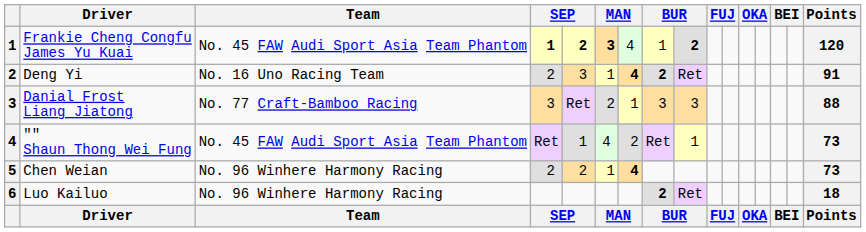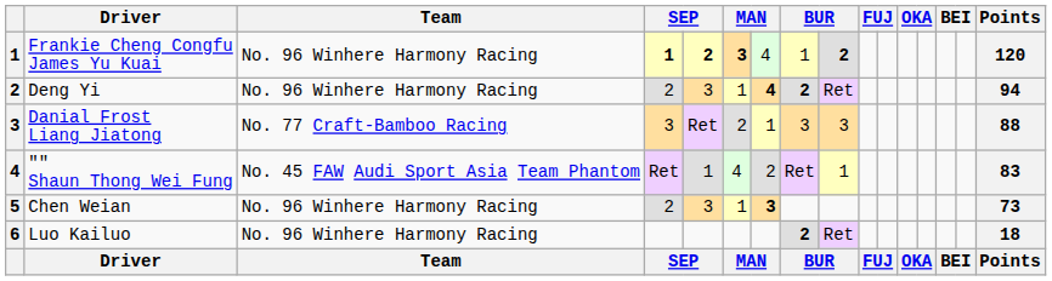 <table class="wikitable" style="font-size: 85%; text-align:center;">
 <tr>
 <th></th>
 <th>Driver</th>
 <th>Team</th>
 <th colspan="2"><a href='#'>SEP</a><br></th>
 <th colspan="2"><a href='#'>MAN</a><br></th>
 <th colspan="2"><a href='#'>BUR</a><br></th>
 <th colspan="2"><a href='#'>FUJ</a><br></th>
 <th colspan="2"><a href='#'>OKA</a><br></th>
 <th colspan="2">BEI<br></th>
 <th>Points</th>
 </tr>
 <tr>
 <th>1</th>
 <td align="left"> <a href='#'>Frankie Cheng Congfu</a><br> <a href='#'>James Yu Kuai</a></td>
-<td align="left"> No. 45 <a href='#'>FAW</a> <a href='#'>Audi Sport Asia</a> <a href='#'>Team Phantom</a></td>
+<td align="left"> No. 96 Winhere Harmony Racing</td>
 <td style="background:#FFFFBF;"> <strong>1</strong></td>
 <td style="background:#FFFFBF;"> <strong>2</strong></td>
 <td style="background:#FFDF9F;"> <strong>3</strong></td>
 <td style="background:#DFFFDF;">4</td>
 <td style="background:#FFFFBF;"> 1</td>
 <td style="background:#DFDFDF;"> <strong>2</strong></td>
 <td></td>
 <td></td>
 <td></td>
 <td></td>
 <td></td>
 <td></td>
 <th>120</th>
 </tr>
 <tr>
 <th>2</th>
 <td align="left"> Deng Yi</td>
-<td align="left"> No. 16 Uno Racing Team</td>
+<td align="left"> No. 96 Winhere Harmony Racing</td>
 <td style="background:#DFDFDF;"> 2</td>
 <td style="background:#FFDF9F;"> 3</td>
 <td style="background:#FFFFBF;"> 1</td>
 <td style="background:#FFDF9F;"> <strong>4</strong></td>
 <td style="background:#DFDFDF;"> <strong>2</strong></td>
 <td style="background:#EFCFFF;">Ret</td>
 <td></td>
 <td></td>
 <td></td>
 <td></td>
 <td></td>
 <td></td>
-<th>91</th>
+<th>94</th>
 </tr>
 <tr>
 <th>3</th>
 <td align="left"> <a href='#'>Danial Frost</a><br> <a href='#'>Liang Jiatong</a></td>
 <td align="left"> No. 77 <a href='#'>Craft-Bamboo Racing</a></td>
 <td style="background:#FFDF9F;"> 3</td>
 <td style="background:#EFCFFF;">Ret</td>
 <td style="background:#DFDFDF;"> 2</td>
 <td style="background:#FFFFBF;"> 1</td>
 <td style="background:#FFDF9F;"> 3</td>
 <td style="background:#FFDF9F;"> 3</td>
 <td></td>
 <td></td>
 <td></td>
 <td></td>
 <td></td>
 <td></td>
 <th>88</th>
 </tr>
 <tr>
 <th>4</th>
 <td align="left"> ""<br> <a href='#'>Shaun Thong Wei Fung</a></td>
 <td align="left"> No. 45 <a href='#'>FAW</a> <a href='#'>Audi Sport Asia</a> <a href='#'>Team Phantom</a></td>
 <td style="background:#EFCFFF;">Ret</td>
 <td style="background:#DFDFDF;"> 1</td>
 <td style="background:#DFFFDF;">4</td>
 <td style="background:#DFDFDF;"> 2</td>
 <td style="background:#EFCFFF;">Ret</td>
 <td style="background:#FFFFBF;"> 1</td>
 <td></td>
 <td></td>
 <td></td>
 <td></td>
 <td></td>
 <td></td>
-<th>73</th>
+<th>83</th>
 </tr>
 <tr>
 <th>5</th>
 <td align="left"> Chen Weian</td>
 <td align="left"> No. 96 Winhere Harmony Racing</td>
 <td style="background:#DFDFDF;"> 2</td>
-<td style="background:#FFDF9F;"> 2</td>
+<td style="background:#FFDF9F;"> 3</td>
 <td style="background:#FFFFBF;"> 1</td>
-<td style="background:#FFDF9F;"> <strong>4</strong></td>
+<td style="background:#FFDF9F;"> <strong>3</strong></td>
 <td></td>
 <td></td>
 <td></td>
 <td></td>
 <td></td>
 <td></td>
 <td></td>
 <td></td>
 <th>73</th>
 </tr>
 <tr>
 <th>6</th>
 <td align="left"> Luo Kailuo</td>
 <td align="left"> No. 96 Winhere Harmony Racing</td>
 <td></td>
 <td></td>
 <td></td>
 <td></td>
 <td style="background:#DFDFDF;"> <strong>2</strong></td>
 <td style="background:#EFCFFF;">Ret</td>
 <td></td>
 <td></td>
 <td></td>
 <td></td>
 <td></td>
 <td></td>
 <th>18</th>
 </tr>
 <tr>
 <th></th>
 <th>Driver</th>
 <th>Team</th>
 <th colspan="2"><a href='#'>SEP</a><br></th>
 <th colspan="2"><a href='#'>MAN</a><br></th>
 <th colspan="2"><a href='#'>BUR</a><br></th>
 <th colspan="2"><a href='#'>FUJ</a><br></th>
 <th colspan="2"><a href='#'>OKA</a><br></th>
 <th colspan="2">BEI<br></th>
 <th>Points</th>
 </tr>
 </table>
